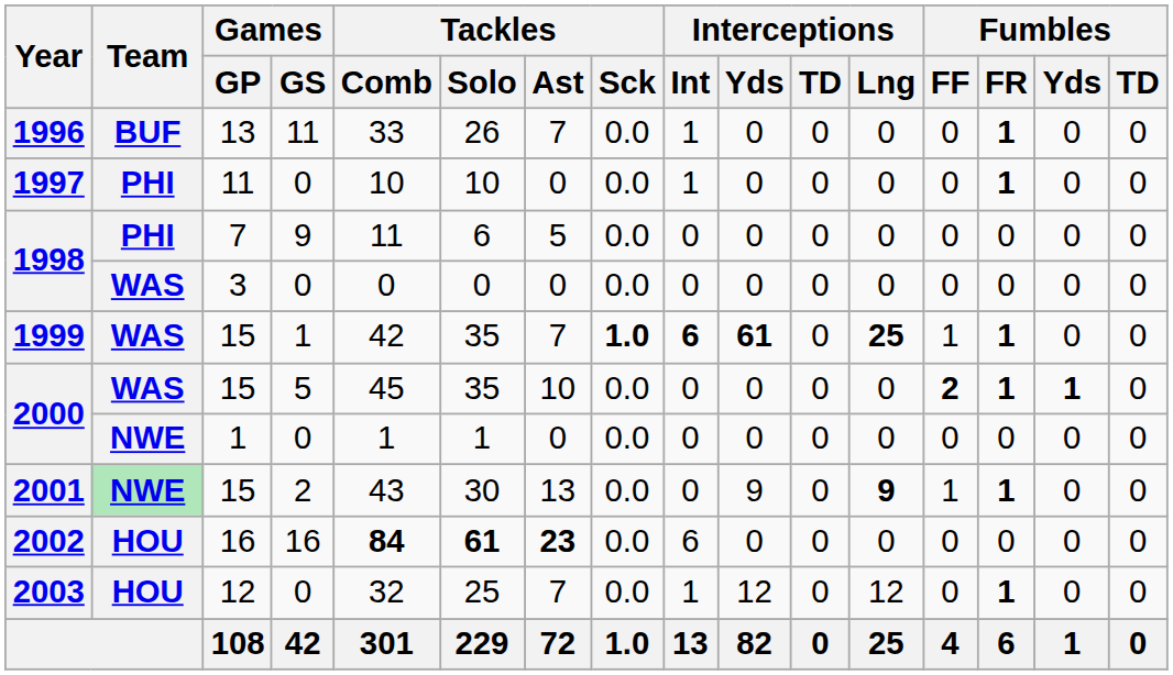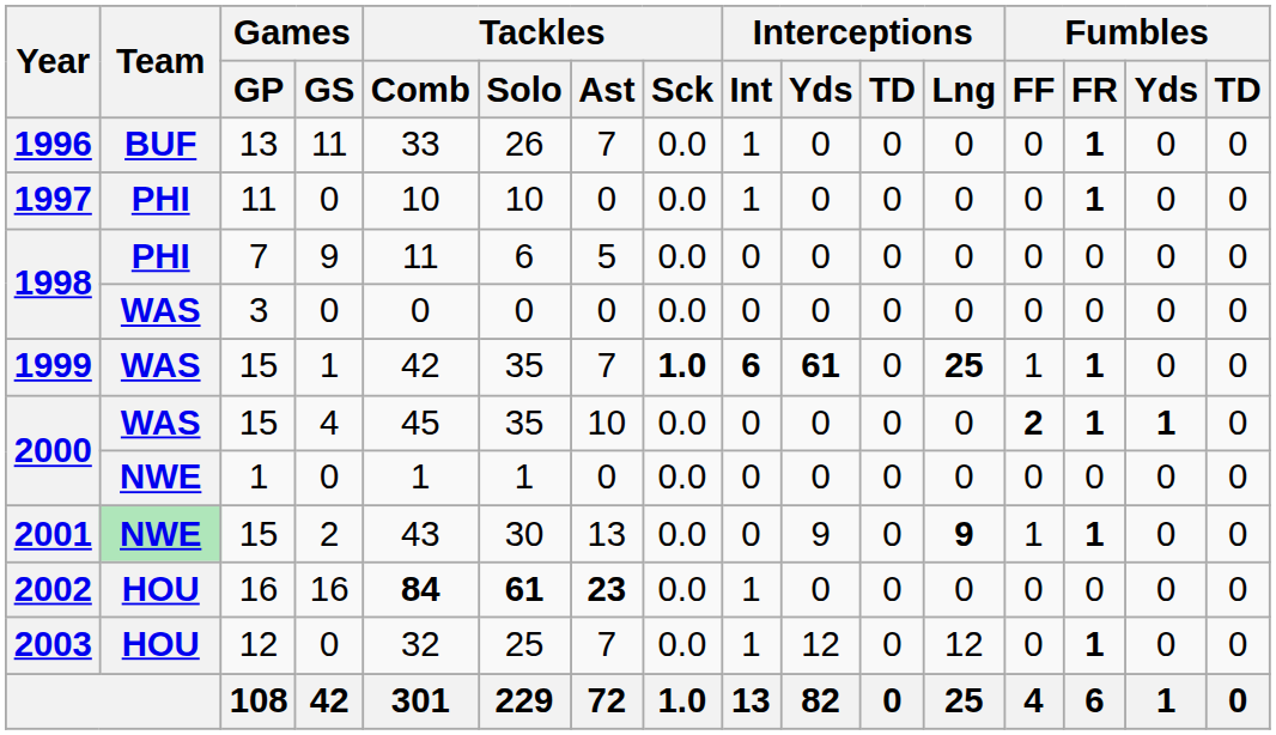 <table class="wikitable" style="text-align:center">
 <tr>
 <th rowspan="2">Year</th>
 <th rowspan="2">Team</th>
 <th colspan="2">Games</th>
 <th colspan="4">Tackles</th>
 <th colspan="4">Interceptions</th>
 <th colspan="4">Fumbles</th>
 </tr>
 <tr>
 <th>GP</th>
 <th>GS</th>
 <th>Comb</th>
 <th>Solo</th>
 <th>Ast</th>
 <th>Sck</th>
 <th>Int</th>
 <th>Yds</th>
 <th>TD</th>
 <th>Lng</th>
 <th>FF</th>
 <th>FR</th>
 <th>Yds</th>
 <th>TD</th>
 </tr>
 <tr>
 <th><a href='#'>1996</a></th>
 <th><a href='#'>BUF</a></th>
 <td>13</td>
 <td>11</td>
 <td>33</td>
 <td>26</td>
 <td>7</td>
 <td>0.0</td>
 <td>1</td>
 <td>0</td>
 <td>0</td>
 <td>0</td>
 <td>0</td>
 <td><strong>1</strong></td>
 <td>0</td>
 <td>0</td>
 </tr>
 <tr>
 <th><a href='#'>1997</a></th>
 <th><a href='#'>PHI</a></th>
 <td>11</td>
 <td>0</td>
 <td>10</td>
 <td>10</td>
 <td>0</td>
 <td>0.0</td>
 <td>1</td>
 <td>0</td>
 <td>0</td>
 <td>0</td>
 <td>0</td>
 <td><strong>1</strong></td>
 <td>0</td>
 <td>0</td>
 </tr>
 <tr>
 <th rowspan="2"><a href='#'>1998</a></th>
 <th><a href='#'>PHI</a></th>
 <td>7</td>
 <td>9</td>
 <td>11</td>
 <td>6</td>
 <td>5</td>
 <td>0.0</td>
 <td>0</td>
 <td>0</td>
 <td>0</td>
 <td>0</td>
 <td>0</td>
 <td>0</td>
 <td>0</td>
 <td>0</td>
 </tr>
 <tr>
 <th><a href='#'>WAS</a></th>
 <td>3</td>
 <td>0</td>
 <td>0</td>
 <td>0</td>
 <td>0</td>
 <td>0.0</td>
 <td>0</td>
 <td>0</td>
 <td>0</td>
 <td>0</td>
 <td>0</td>
 <td>0</td>
 <td>0</td>
 <td>0</td>
 </tr>
 <tr>
 <th><a href='#'>1999</a></th>
 <th><a href='#'>WAS</a></th>
 <td>15</td>
 <td>1</td>
 <td>42</td>
 <td>35</td>
 <td>7</td>
 <td><strong>1.0</strong></td>
 <td><strong>6</strong></td>
 <td><strong>61</strong></td>
 <td>0</td>
 <td><strong>25</strong></td>
 <td>1</td>
 <td><strong>1</strong></td>
 <td>0</td>
 <td>0</td>
 </tr>
 <tr>
 <th rowspan="2"><a href='#'>2000</a></th>
 <th><a href='#'>WAS</a></th>
 <td>15</td>
-<td>5</td>
+<td>4</td>
 <td>45</td>
 <td>35</td>
 <td>10</td>
 <td>0.0</td>
 <td>0</td>
 <td>0</td>
 <td>0</td>
 <td>0</td>
 <td><strong>2</strong></td>
 <td><strong>1</strong></td>
 <td><strong>1</strong></td>
 <td>0</td>
 </tr>
 <tr>
 <th><a href='#'>NWE</a></th>
 <td>1</td>
 <td>0</td>
 <td>1</td>
 <td>1</td>
 <td>0</td>
 <td>0.0</td>
 <td>0</td>
 <td>0</td>
 <td>0</td>
 <td>0</td>
 <td>0</td>
 <td>0</td>
 <td>0</td>
 <td>0</td>
 </tr>
 <tr>
 <th><a href='#'>2001</a></th>
 <th style="background:#afe6ba; width:3em;"><a href='#'>NWE</a></th>
 <td>15</td>
 <td>2</td>
 <td>43</td>
 <td>30</td>
 <td>13</td>
 <td>0.0</td>
 <td>0</td>
 <td>9</td>
 <td>0</td>
 <td><strong>9</strong></td>
 <td>1</td>
 <td><strong>1</strong></td>
 <td>0</td>
 <td>0</td>
 </tr>
 <tr>
 <th><a href='#'>2002</a></th>
 <th><a href='#'>HOU</a></th>
 <td>16</td>
 <td>16</td>
 <td><strong>84</strong></td>
 <td><strong>61</strong></td>
 <td><strong>23</strong></td>
 <td>0.0</td>
-<td>6</td>
+<td>1</td>
 <td>0</td>
 <td>0</td>
 <td>0</td>
 <td>0</td>
 <td>0</td>
 <td>0</td>
 <td>0</td>
 </tr>
 <tr>
 <th><a href='#'>2003</a></th>
 <th><a href='#'>HOU</a></th>
 <td>12</td>
 <td>0</td>
 <td>32</td>
 <td>25</td>
 <td>7</td>
 <td>0.0</td>
 <td>1</td>
 <td>12</td>
 <td>0</td>
 <td>12</td>
 <td>0</td>
 <td><strong>1</strong></td>
 <td>0</td>
 <td>0</td>
 </tr>
 <tr>
 <th colspan="2"></th>
 <th>108</th>
 <th>42</th>
 <th>301</th>
 <th>229</th>
 <th>72</th>
 <th>1.0</th>
 <th>13</th>
 <th>82</th>
 <th>0</th>
 <th>25</th>
 <th>4</th>
 <th>6</th>
 <th>1</th>
 <th>0</th>
 </tr>
 </table>
